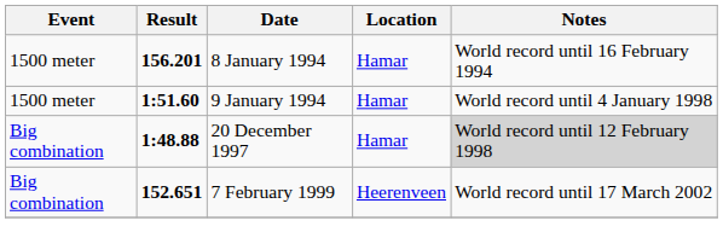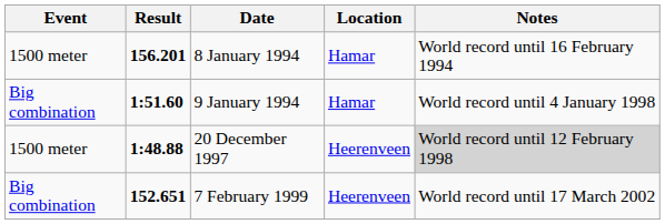 <table class="wikitable">
 <tr>
 <th>Event</th>
 <th>Result</th>
 <th>Date</th>
 <th>Location</th>
 <th>Notes</th>
 </tr>
 <tr>
 <td>1500 meter</td>
 <td><strong>156.201</strong></td>
 <td>8 January 1994</td>
 <td align="left"><a href='#'>Hamar</a></td>
 <td>World record until 16 February 1994</td>
 </tr>
 <tr>
-<td>1500 meter</td>
+<td><a href='#'>Big combination</a></td>
 <td><strong>1:51.60</strong></td>
 <td>9 January 1994</td>
 <td><a href='#'>Hamar</a></td>
 <td>World record until 4 January 1998</td>
 </tr>
 <tr>
-<td><a href='#'>Big combination</a></td>
+<td>1500 meter</td>
 <td><strong>1:48.88</strong></td>
 <td>20 December 1997</td>
-<td><a href='#'>Hamar</a></td>
+<td><a href='#'>Heerenveen</a></td>
 <td style="background: lightgrey;">World record until 12 February 1998</td>
 </tr>
 <tr>
 <td><a href='#'>Big combination</a></td>
 <td><strong>152.651</strong></td>
 <td>7 February 1999</td>
 <td><a href='#'>Heerenveen</a></td>
 <td>World record until 17 March 2002</td>
 </tr>
 <tr>
 </tr>
 </table>
